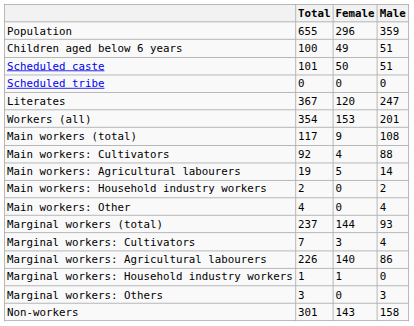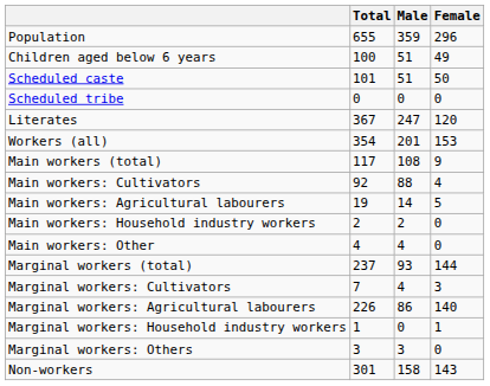 <table class="wikitable sortable">
 <tr>
 <th></th>
 <th>Total</th>
+<th>Male</th>
 <th>Female</th>
-<th>Male</th>
 </tr>
 <tr>
 <td>Population</td>
 <td>655</td>
+<td>359</td>
 <td>296</td>
-<td>359</td>
 </tr>
 <tr>
 <td>Children aged below 6 years</td>
 <td>100</td>
+<td>51</td>
 <td>49</td>
-<td>51</td>
 </tr>
 <tr>
 <td><a href='#'>Scheduled caste</a></td>
 <td>101</td>
+<td>51</td>
 <td>50</td>
-<td>51</td>
 </tr>
 <tr>
 <td><a href='#'>Scheduled tribe</a></td>
 <td>0</td>
 <td>0</td>
 <td>0</td>
 </tr>
 <tr>
 <td>Literates</td>
 <td>367</td>
+<td>247</td>
 <td>120</td>
-<td>247</td>
 </tr>
 <tr>
 <td>Workers (all)</td>
 <td>354</td>
+<td>201</td>
 <td>153</td>
-<td>201</td>
 </tr>
 <tr>
 <td>Main workers (total)</td>
 <td>117</td>
+<td>108</td>
 <td>9</td>
-<td>108</td>
 </tr>
 <tr>
 <td>Main workers: Cultivators</td>
 <td>92</td>
+<td>88</td>
 <td>4</td>
-<td>88</td>
 </tr>
 <tr>
 <td>Main workers: Agricultural labourers</td>
 <td>19</td>
+<td>14</td>
 <td>5</td>
-<td>14</td>
 </tr>
 <tr>
 <td>Main workers: Household industry workers</td>
 <td>2</td>
+<td>2</td>
 <td>0</td>
-<td>2</td>
 </tr>
 <tr>
 <td>Main workers: Other</td>
 <td>4</td>
+<td>4</td>
 <td>0</td>
-<td>4</td>
 </tr>
 <tr>
 <td>Marginal workers (total)</td>
 <td>237</td>
+<td>93</td>
 <td>144</td>
-<td>93</td>
 </tr>
 <tr>
 <td>Marginal workers: Cultivators</td>
 <td>7</td>
+<td>4</td>
 <td>3</td>
-<td>4</td>
 </tr>
 <tr>
 <td>Marginal workers: Agricultural labourers</td>
 <td>226</td>
+<td>86</td>
 <td>140</td>
-<td>86</td>
 </tr>
 <tr>
 <td>Marginal workers: Household industry workers</td>
 <td>1</td>
+<td>0</td>
 <td>1</td>
-<td>0</td>
 </tr>
 <tr>
 <td>Marginal workers: Others</td>
 <td>3</td>
+<td>3</td>
 <td>0</td>
-<td>3</td>
 </tr>
 <tr>
 <td>Non-workers</td>
 <td>301</td>
+<td>158</td>
 <td>143</td>
-<td>158</td>
 </tr>
 </table>
